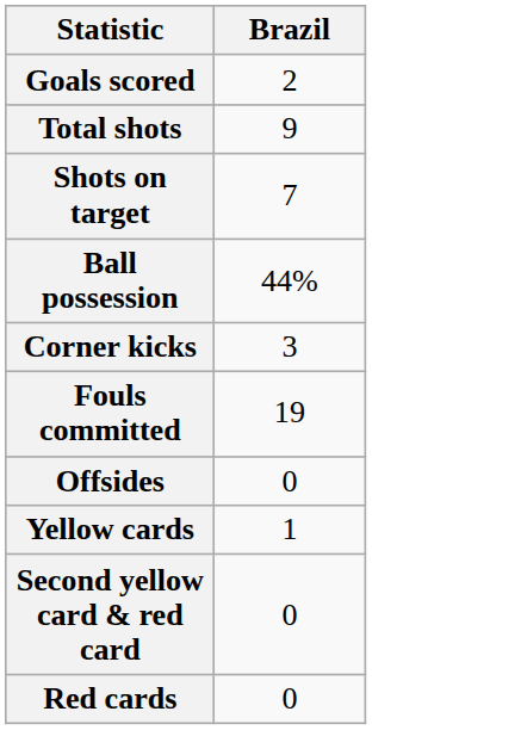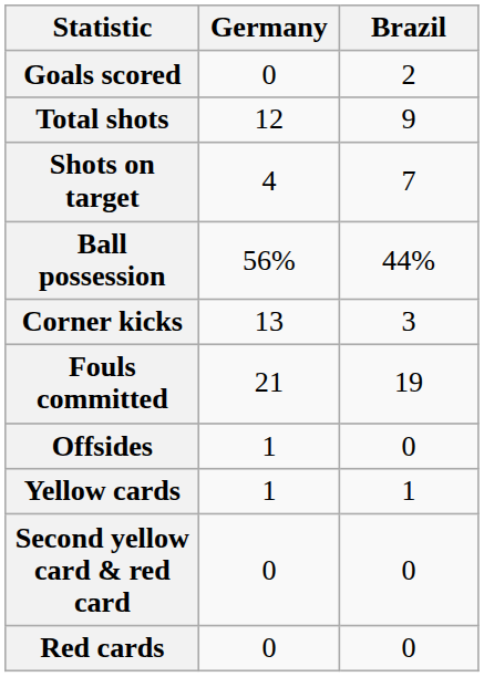 <table class="wikitable plainrowheaders" style="text-align: center">
 <tr>
 <th scope="col" style="width:100px">Statistic</th>
+<th scope="col" style="width:70px">Germany</th>
 <th scope="col" style="width:70px">Brazil</th>
 </tr>
 <tr>
 <th scope=row>Goals scored</th>
+<td>0</td>
 <td>2</td>
 </tr>
 <tr>
 <th scope=row>Total shots</th>
+<td>12</td>
 <td>9</td>
 </tr>
 <tr>
 <th scope=row>Shots on target</th>
+<td>4</td>
 <td>7</td>
 </tr>
 <tr>
 <th scope=row>Ball possession</th>
+<td>56%</td>
 <td>44%</td>
 </tr>
 <tr>
 <th scope=row>Corner kicks</th>
+<td>13</td>
 <td>3</td>
 </tr>
 <tr>
 <th scope=row>Fouls committed</th>
+<td>21</td>
 <td>19</td>
 </tr>
 <tr>
 <th scope=row>Offsides</th>
+<td>1</td>
 <td>0</td>
 </tr>
 <tr>
 <th scope=row>Yellow cards</th>
 <td>1</td>
+<td>1</td>
 </tr>
 <tr>
 <th scope=row>Second yellow card & red card</th>
+<td>0</td>
 <td>0</td>
 </tr>
 <tr>
 <th scope=row>Red cards</th>
 <td>0</td>
+<td>0</td>
 </tr>
 </table>
